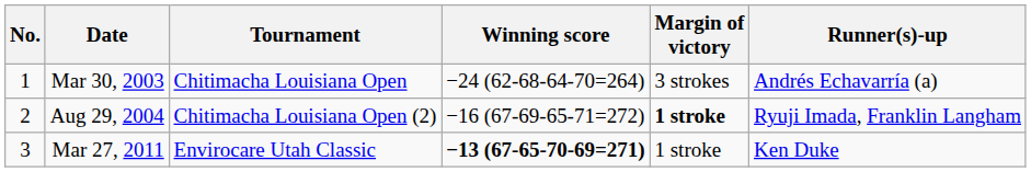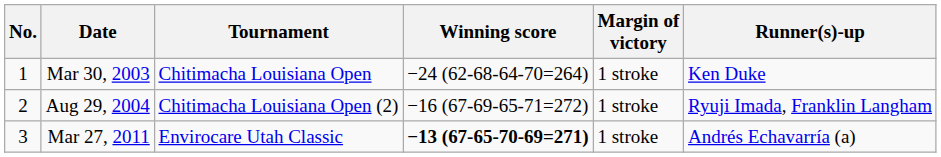 <table class="wikitable" style="font-size:95%;">
 <tr>
 <th>No.</th>
 <th>Date</th>
 <th>Tournament</th>
 <th>Winning score</th>
 <th>Margin of<br>victory</th>
 <th>Runner(s)-up</th>
 </tr>
 <tr>
 <td align=center>1</td>
 <td align=right>Mar 30, <a href='#'>2003</a></td>
 <td><a href='#'>Chitimacha Louisiana Open</a></td>
 <td>−24 (62-68-64-70=264)</td>
-<td>3 strokes</td>
-<td> <a href='#'>Andrés Echavarría</a> (a)</td>
+<td>1 stroke</td>
+<td> <a href='#'>Ken Duke</a></td>
 </tr>
 <tr>
 <td align=center>2</td>
 <td align=right>Aug 29, <a href='#'>2004</a></td>
 <td><a href='#'>Chitimacha Louisiana Open</a> (2)</td>
 <td>−16 (67-69-65-71=272)</td>
-<td><strong>1 stroke</strong></td>
+<td>1 stroke</td>
 <td> <a href='#'>Ryuji Imada</a>,  <a href='#'>Franklin Langham</a></td>
 </tr>
 <tr>
 <td align=center>3</td>
 <td align=right>Mar 27, <a href='#'>2011</a></td>
 <td><a href='#'>Envirocare Utah Classic</a></td>
 <td><strong>−13 (67-65-70-69=271)</strong></td>
 <td>1 stroke</td>
-<td> <a href='#'>Ken Duke</a></td>
+<td> <a href='#'>Andrés Echavarría</a> (a)</td>
 </tr>
 </table>
